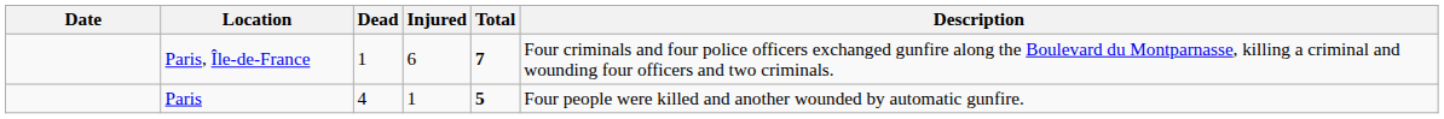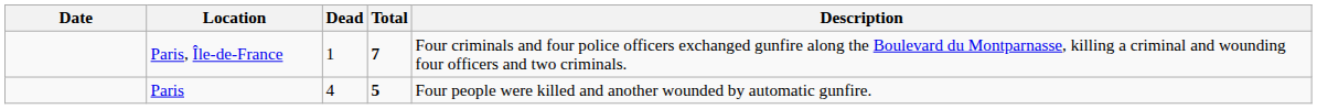 <table class="wikitable sortable">
 <tr>
 <th scope="col" style="width: 8rem;">Date</th>
 <th scope="col" style="width: 10rem;">Location</th>
 <th data-sort-type=number>Dead</th>
-<th data-sort-type=number>Injured</th>
 <th data-sort-type=number>Total</th>
 <th class=unsortable>Description</th>
 </tr>
 <tr>
 <td></td>
 <td><a href='#'>Paris</a>, <a href='#'>Île-de-France</a></td>
 <td>1</td>
-<td>6</td>
 <td><strong>7</strong></td>
 <td>Four criminals and four police officers exchanged gunfire along the <a href='#'>Boulevard du Montparnasse</a>, killing a criminal and wounding four officers and two criminals.</td>
 </tr>
 <tr>
 <td></td>
 <td><a href='#'>Paris</a></td>
 <td>4</td>
-<td>1</td>
 <td><strong>5</strong></td>
 <td>Four people were killed and another wounded by automatic gunfire.</td>
 </tr>
 </table>
